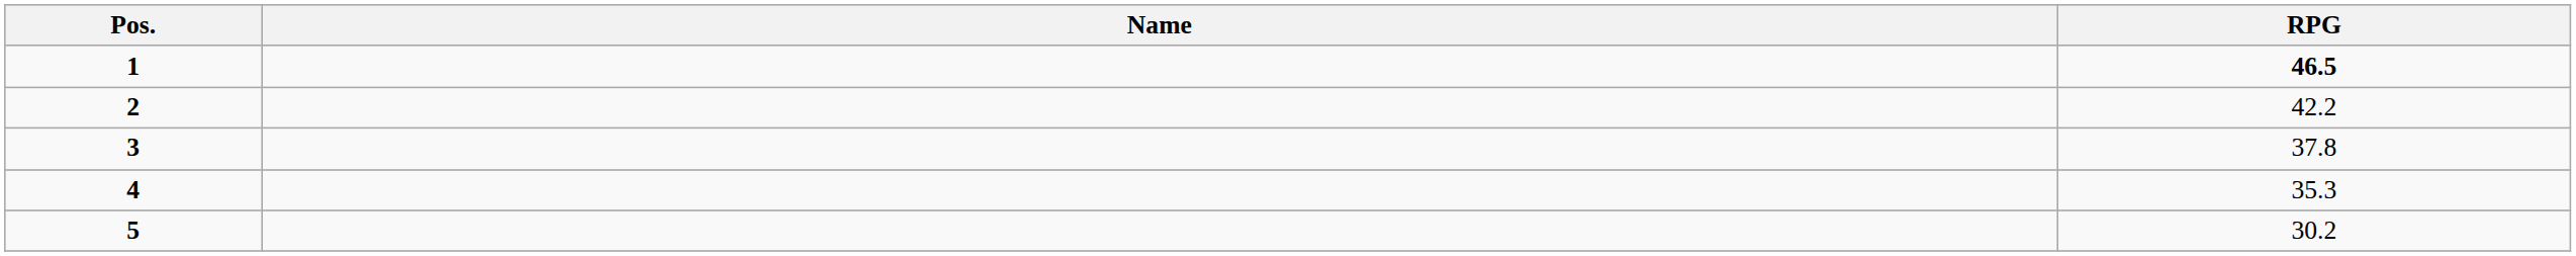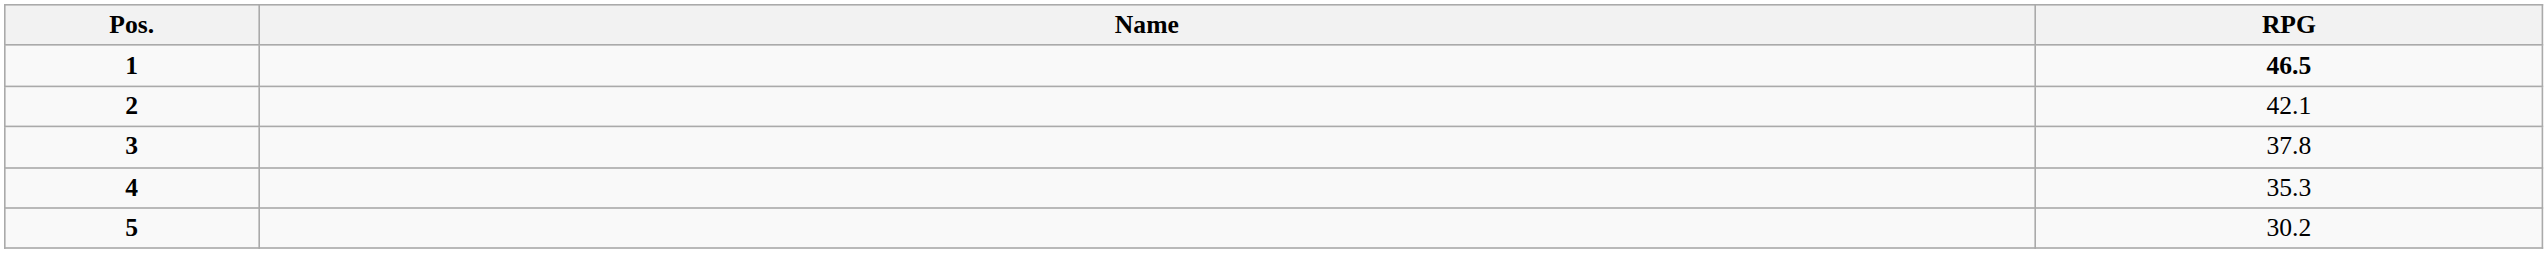 <table class="wikitable" style="width:80%;">
 <tr>
 <th style="width:10%;">Pos.</th>
 <th style="width:70%;">Name</th>
 <th style="width:20%;">RPG</th>
 </tr>
 <tr>
 <td align=center><strong>1</strong></td>
 <td><strong></strong></td>
 <td align=center><strong>46.5</strong></td>
 </tr>
 <tr>
 <td align=center><strong>2</strong></td>
 <td></td>
-<td align=center>42.2</td>
+<td align=center>42.1</td>
 </tr>
 <tr>
 <td align=center><strong>3</strong></td>
 <td></td>
 <td align=center>37.8</td>
 </tr>
 <tr>
 <td align=center><strong>4</strong></td>
 <td></td>
 <td align=center>35.3</td>
 </tr>
 <tr>
 <td align=center><strong>5</strong></td>
 <td></td>
 <td align=center>30.2</td>
 </tr>
 </table>
